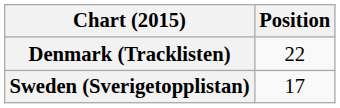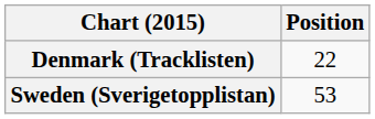 <table class="wikitable sortable plainrowheaders" style="text-align:center;">
 <tr>
 <th scope="col">Chart (2015)</th>
 <th scope="col">Position</th>
 </tr>
 <tr>
 <th scope="row">Denmark (Tracklisten)</th>
 <td>22</td>
 </tr>
 <tr>
 <th scope="row">Sweden (Sverigetopplistan)</th>
-<td>17</td>
+<td>53</td>
 </tr>
 </table>
